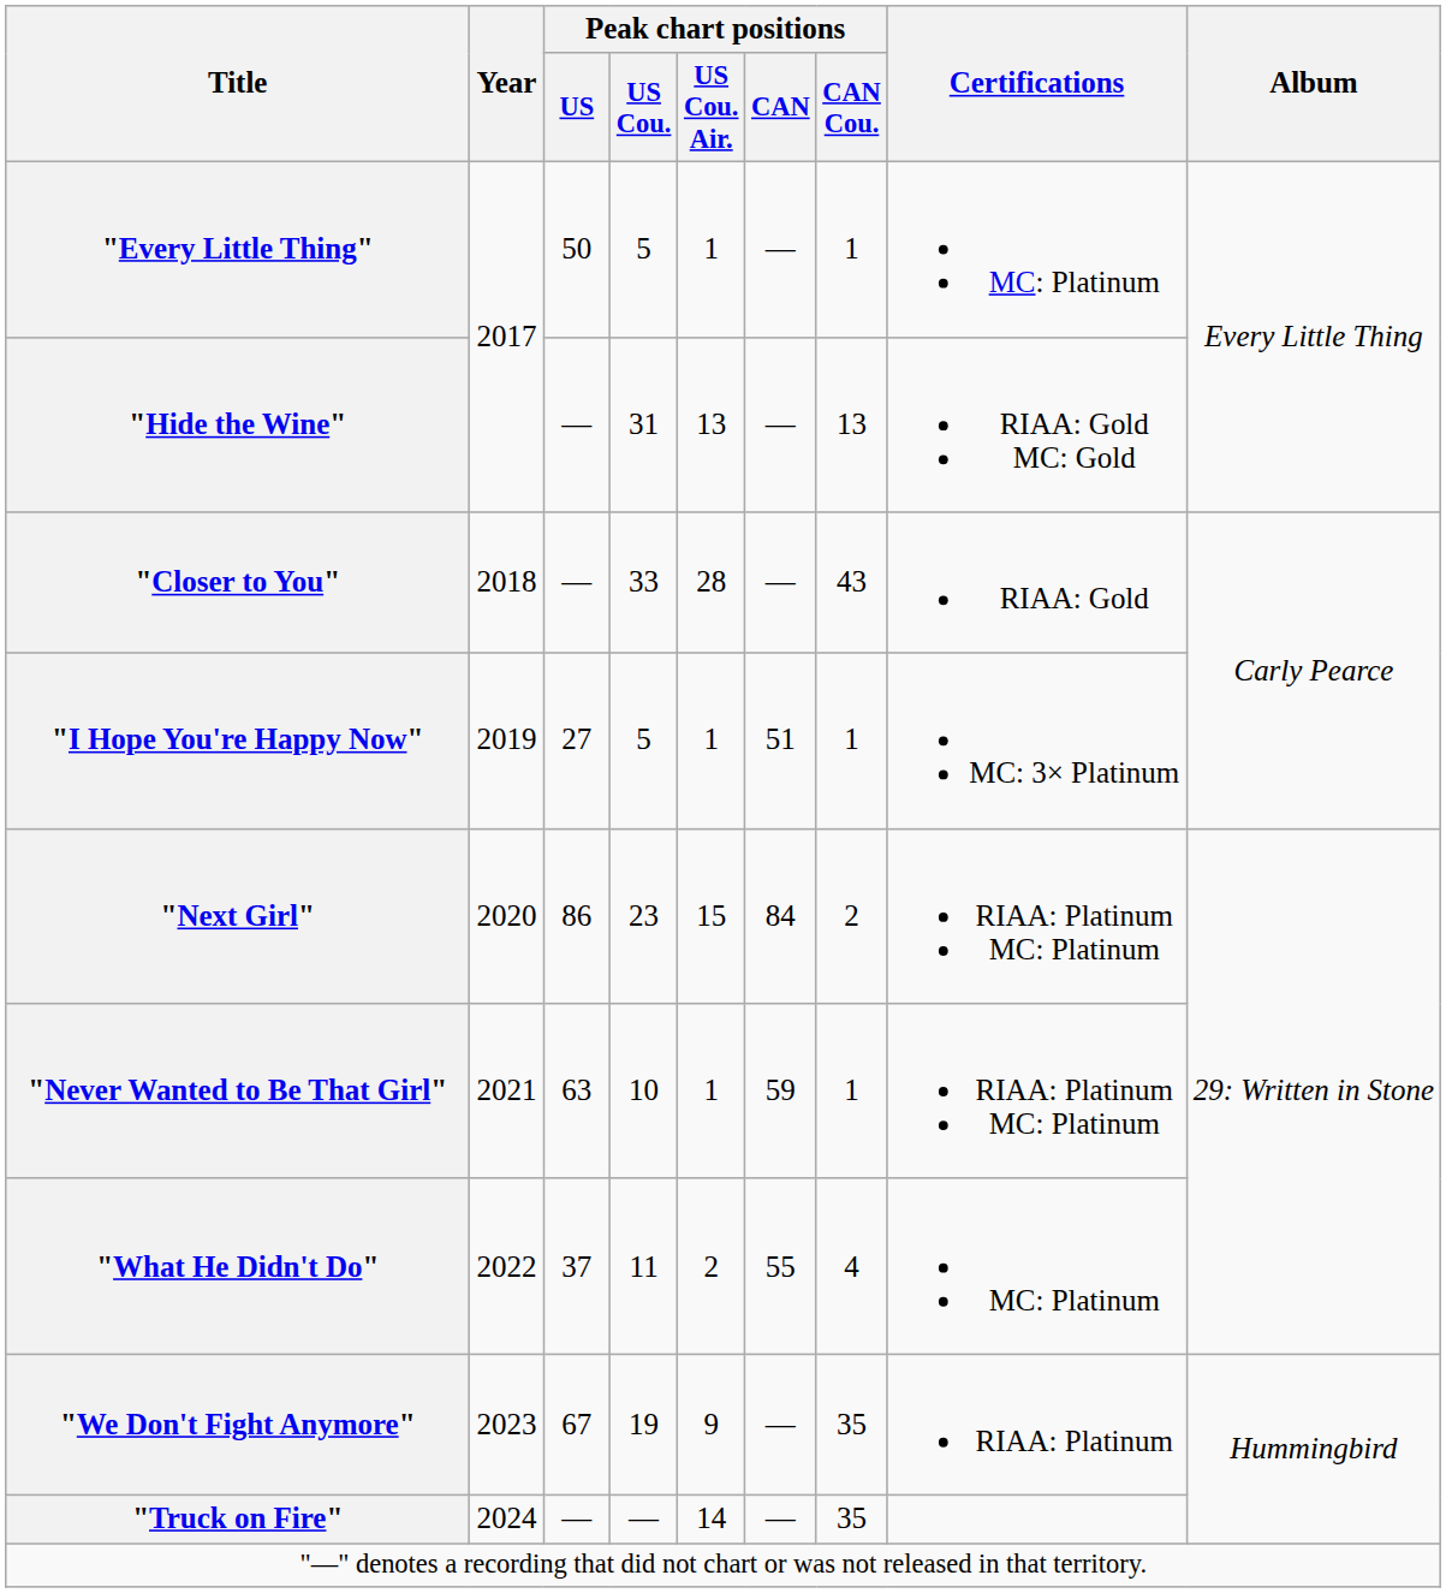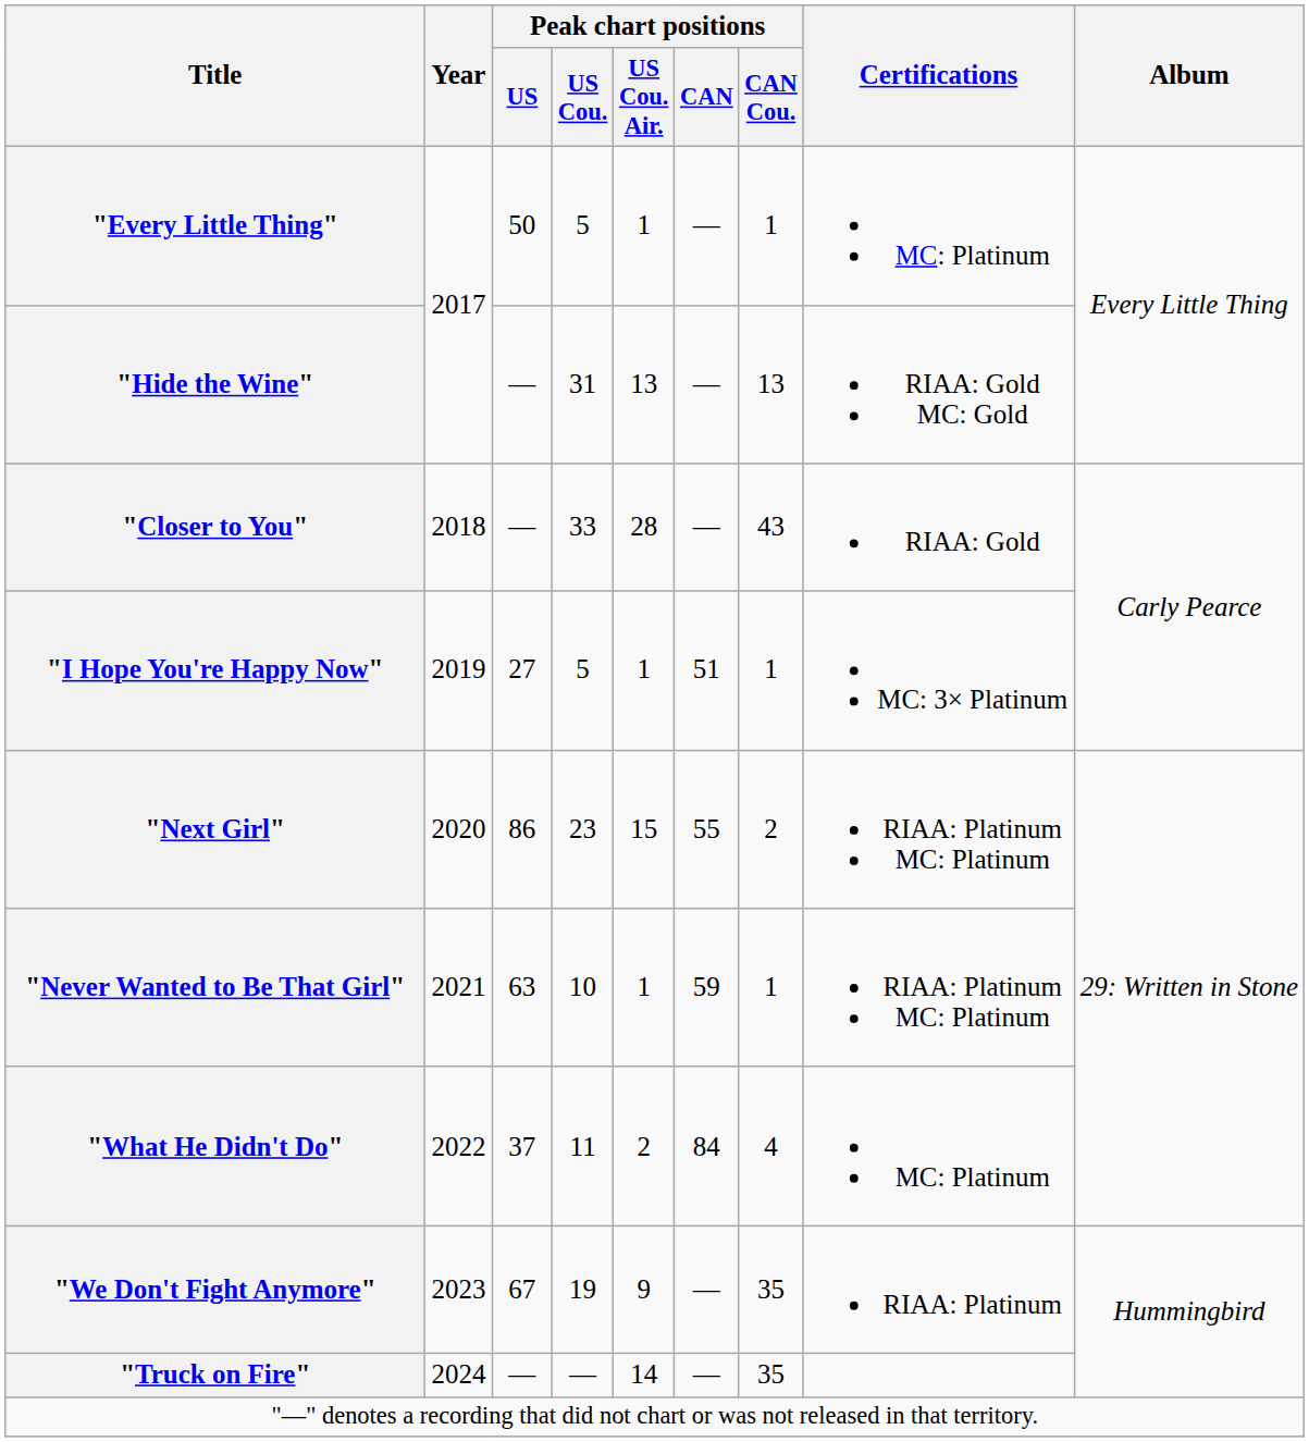 <table class="wikitable plainrowheaders" style="text-align:center;" border="1">
 <tr>
 <th scope="col" rowspan="2" style="width:15em;">Title</th>
 <th scope="col" rowspan="2">Year</th>
 <th scope="col" colspan="5">Peak chart positions</th>
 <th scope="col" rowspan="2"><a href='#'>Certifications</a></th>
 <th scope="col" rowspan="2">Album</th>
 </tr>
 <tr>
 <th scope="col" style="width:2em;font-size:90%;"><a href='#'>US</a><br></th>
 <th scope="col" style="width:2em;font-size:90%;"><a href='#'>US<br>Cou.</a><br></th>
 <th scope="col" style="width:2em;font-size:90%;"><a href='#'>US<br>Cou.<br>Air.</a><br></th>
 <th scope="col" style="width:2em;font-size:90%;"><a href='#'>CAN</a><br></th>
 <th scope="col" style="width:2em;font-size:90%;"><a href='#'>CAN<br>Cou.</a><br></th>
 </tr>
 <tr>
 <th scope="row">"<a href='#'>Every Little Thing</a>"</th>
 <td rowspan="2">2017</td>
 <td>50</td>
 <td>5</td>
 <td>1</td>
 <td>—</td>
 <td>1</td>
 <td><br><ul><li></li><li><a href='#'>MC</a>: Platinum</li></ul></td>
 <td rowspan="2"><em>Every Little Thing</em></td>
 </tr>
 <tr>
 <th scope="row">"<a href='#'>Hide the Wine</a>"</th>
 <td>—</td>
 <td>31</td>
 <td>13</td>
 <td>—</td>
 <td>13</td>
 <td><br><ul><li>RIAA: Gold</li><li>MC: Gold</li></ul></td>
 </tr>
 <tr>
 <th scope="row">"<a href='#'>Closer to You</a>"</th>
 <td>2018</td>
 <td>—</td>
 <td>33</td>
 <td>28</td>
 <td>—</td>
 <td>43</td>
 <td><br><ul><li>RIAA: Gold</li></ul></td>
 <td rowspan="2"><em>Carly Pearce</em></td>
 </tr>
 <tr>
 <th scope="row">"<a href='#'>I Hope You're Happy Now</a>"<br></th>
 <td>2019</td>
 <td>27</td>
 <td>5</td>
 <td>1</td>
 <td>51</td>
 <td>1</td>
 <td><br><ul><li></li><li>MC: 3× Platinum</li></ul></td>
 </tr>
 <tr>
 <th scope="row">"<a href='#'>Next Girl</a>"</th>
 <td>2020</td>
 <td>86</td>
 <td>23</td>
 <td>15</td>
-<td>84</td>
+<td>55</td>
 <td>2</td>
 <td><br><ul><li>RIAA: Platinum</li><li>MC: Platinum</li></ul></td>
 <td rowspan="3"><em>29: Written in Stone</em></td>
 </tr>
 <tr>
 <th scope="row">"<a href='#'>Never Wanted to Be That Girl</a>"<br></th>
 <td>2021</td>
 <td>63</td>
 <td>10</td>
 <td>1</td>
 <td>59</td>
 <td>1</td>
 <td><br><ul><li>RIAA: Platinum</li><li>MC: Platinum</li></ul></td>
 </tr>
 <tr>
 <th scope="row">"<a href='#'>What He Didn't Do</a>"</th>
 <td>2022</td>
 <td>37</td>
 <td>11</td>
 <td>2</td>
-<td>55</td>
+<td>84</td>
 <td>4</td>
 <td><br><ul><li></li><li>MC: Platinum</li></ul></td>
 </tr>
 <tr>
 <th scope="row">"<a href='#'>We Don't Fight Anymore</a>"<br></th>
 <td>2023</td>
 <td>67</td>
 <td>19</td>
 <td>9</td>
 <td>—</td>
 <td>35</td>
 <td><br><ul><li>RIAA: Platinum</li></ul></td>
 <td rowspan="2"><em>Hummingbird</em></td>
 </tr>
 <tr>
 <th scope="row">"<a href='#'>Truck on Fire</a>"</th>
 <td>2024</td>
 <td>—</td>
 <td>—</td>
 <td>14</td>
 <td>—</td>
 <td>35</td>
 <td></td>
 </tr>
 <tr>
 <td colspan="9" style="font-size:90%">"—" denotes a recording that did not chart or was not released in that territory.</td>
 </tr>
 </table>
